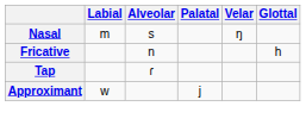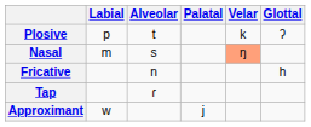 <table class="wikitable" style="text-align:center">
 <tr>
 <th></th>
 <th><a href='#'>Labial</a></th>
 <th><a href='#'>Alveolar</a></th>
 <th><a href='#'>Palatal</a></th>
 <th><a href='#'>Velar</a></th>
 <th><a href='#'>Glottal</a></th>
 </tr>
 <tr>
+<th><a href='#'>Plosive</a></th>
+<td>p</td>
+<td>t</td>
+<td></td>
+<td>k</td>
+<td>ʔ</td>
+</tr>
+<tr>
 <th><a href='#'>Nasal</a></th>
 <td>m</td>
 <td>s</td>
 <td></td>
-<td>ŋ</td>
+<td style="background: lightsalmon;">ŋ</td>
 <td></td>
 </tr>
 <tr>
 <th><a href='#'>Fricative</a></th>
 <td></td>
 <td>n</td>
 <td></td>
 <td></td>
 <td>h</td>
 </tr>
 <tr>
 <th><a href='#'>Tap</a></th>
 <td></td>
 <td>ɾ</td>
 <td></td>
 <td></td>
 <td></td>
 </tr>
 <tr>
 <th><a href='#'>Approximant</a></th>
 <td>w</td>
 <td></td>
 <td>j</td>
 <td></td>
 <td></td>
 </tr>
 </table>
